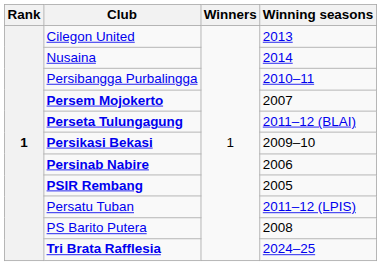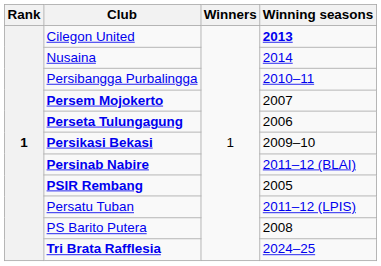 <table class="wikitable sortable">
 <tr>
 <th>Rank</th>
 <th>Club</th>
 <th>Winners</th>
 <th>Winning seasons</th>
 </tr>
 <tr>
 <th rowspan="11">1</th>
 <td><a href='#'>Cilegon United</a></td>
 <td rowspan="11" style="text-align:center">1</td>
-<td><a href='#'>2013</a></td>
+<td><strong><a href='#'>2013</a></strong></td>
 </tr>
 <tr>
 <td><a href='#'>Nusaina</a></td>
 <td><a href='#'>2014</a></td>
 </tr>
 <tr>
 <td><a href='#'>Persibangga Purbalingga</a></td>
 <td><a href='#'>2010–11</a></td>
 </tr>
 <tr>
 <td><strong><a href='#'>Persem Mojokerto</a></strong></td>
 <td>2007</td>
 </tr>
 <tr>
 <td><strong><a href='#'>Perseta Tulungagung</a></strong></td>
-<td><a href='#'>2011–12 (BLAI)</a></td>
+<td>2006</td>
 </tr>
 <tr>
 <td><strong><a href='#'>Persikasi Bekasi</a></strong></td>
 <td>2009–10</td>
 </tr>
 <tr>
 <td><strong><a href='#'>Persinab Nabire</a></strong></td>
-<td>2006</td>
+<td><a href='#'>2011–12 (BLAI)</a></td>
 </tr>
 <tr>
 <td><strong><a href='#'>PSIR Rembang</a></strong></td>
 <td>2005</td>
 </tr>
 <tr>
 <td><a href='#'>Persatu Tuban</a></td>
 <td><a href='#'>2011–12 (LPIS)</a></td>
 </tr>
 <tr>
 <td><a href='#'>PS Barito Putera</a></td>
 <td>2008</td>
 </tr>
 <tr>
 <td><strong><a href='#'>Tri Brata Rafflesia</a></strong></td>
 <td><a href='#'>2024–25</a></td>
 </tr>
 </table>
